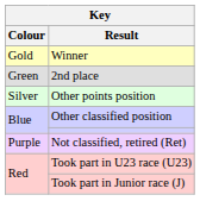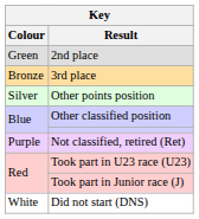 <table style="margin-right:0; font-size:80%" class="wikitable">
 <tr>
 <th colspan=2>Key</th>
 </tr>
 <tr>
 <th>Colour</th>
 <th>Result</th>
 </tr>
-<tr style="background-color:#FFFFBF">
-<td>Gold</td>
-<td>Winner</td>
-</tr>
 <tr style="background-color:#DFDFDF">
 <td>Green</td>
 <td>2nd place</td>
+</tr>
+<tr style="background-color:#FFDF9F">
+<td>Bronze</td>
+<td>3rd place</td>
 </tr>
 <tr style="background-color:#DFFFDF">
 <td>Silver</td>
 <td>Other points position</td>
 </tr>
 <tr style="background-color:#CFCFFF">
 <td rowspan="2">Blue</td>
 <td>Other classified position</td>
 </tr>
 <tr style="background-color:#CFCFFF">
 <td></td>
 </tr>
 <tr style="background-color:#EFCFFF">
 <td>Purple</td>
 <td>Not classified, retired (Ret)</td>
 </tr>
 <tr style="background-color:#FFCFCF">
 <td rowspan="2">Red</td>
 <td>Took part in U23 race (U23)</td>
 </tr>
 <tr style="background-color:#FFCFCF">
 <td>Took part in Junior race (J)</td>
 </tr>
+<tr style="background-color:#FFFFFF">
+<td>White</td>
+<td>Did not start (DNS)</td>
+</tr>
 </table>
